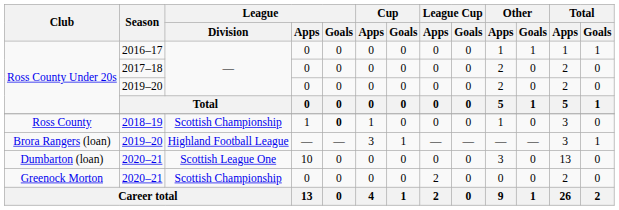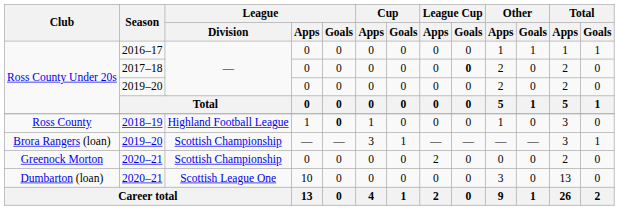 <table class="wikitable" style="text-align:center">
 <tr>
 <th rowspan="2">Club</th>
 <th rowspan="2">Season</th>
 <th colspan="3">League</th>
 <th colspan="2">Cup</th>
 <th colspan="2">League Cup</th>
 <th colspan="2">Other</th>
 <th colspan="2">Total</th>
 </tr>
 <tr>
 <th>Division</th>
 <th>Apps</th>
 <th>Goals</th>
 <th>Apps</th>
 <th>Goals</th>
 <th>Apps</th>
 <th>Goals</th>
 <th>Apps</th>
 <th>Goals</th>
 <th>Apps</th>
 <th>Goals</th>
 </tr>
 <tr>
 <td rowspan="4"><a href='#'>Ross County Under 20s</a></td>
 <td>2016–17</td>
 <td rowspan="3">—</td>
 <td>0</td>
 <td>0</td>
 <td>0</td>
 <td>0</td>
 <td>0</td>
 <td>0</td>
 <td>1</td>
 <td>1</td>
 <td>1</td>
 <td>1</td>
 </tr>
 <tr>
 <td>2017–18</td>
 <td>0</td>
 <td>0</td>
 <td>0</td>
 <td>0</td>
 <td>0</td>
-<td>0</td>
+<td><strong>0</strong></td>
 <td>2</td>
 <td>0</td>
 <td>2</td>
 <td>0</td>
 </tr>
 <tr>
 <td>2019–20</td>
 <td>0</td>
 <td>0</td>
 <td>0</td>
 <td>0</td>
 <td>0</td>
 <td>0</td>
 <td>2</td>
 <td>0</td>
 <td>2</td>
 <td>0</td>
 </tr>
 <tr>
 <th colspan=2>Total</th>
 <th>0</th>
 <th>0</th>
 <th>0</th>
 <th>0</th>
 <th>0</th>
 <th>0</th>
 <th>5</th>
 <th>1</th>
 <th>5</th>
 <th>1</th>
 </tr>
 <tr>
 </tr>
 <tr>
 <td><a href='#'>Ross County</a></td>
 <td><a href='#'>2018–19</a></td>
-<td><a href='#'>Scottish Championship</a></td>
+<td><a href='#'>Highland Football League</a></td>
 <td>1</td>
 <td><strong>0</strong></td>
 <td>1</td>
 <td>0</td>
 <td>0</td>
 <td>0</td>
 <td>1</td>
 <td>0</td>
 <td>3</td>
 <td>0</td>
 </tr>
 <tr>
 <td><a href='#'>Brora Rangers</a> (loan)</td>
 <td><a href='#'>2019–20</a></td>
-<td><a href='#'>Highland Football League</a></td>
+<td><a href='#'>Scottish Championship</a></td>
 <td>—</td>
 <td>—</td>
 <td>3</td>
 <td>1</td>
 <td>—</td>
 <td>—</td>
 <td>—</td>
 <td>—</td>
 <td>3</td>
 <td>1</td>
+</tr>
+<tr>
+<td><a href='#'>Greenock Morton</a></td>
+<td><a href='#'>2020–21</a></td>
+<td><a href='#'>Scottish Championship</a></td>
+<td>0</td>
+<td>0</td>
+<td>0</td>
+<td>0</td>
+<td>2</td>
+<td>0</td>
+<td>0</td>
+<td>0</td>
+<td>2</td>
+<td>0</td>
 </tr>
 <tr>
 <td><a href='#'>Dumbarton</a> (loan)</td>
 <td><a href='#'>2020–21</a></td>
 <td><a href='#'>Scottish League One</a></td>
 <td>10</td>
 <td>0</td>
 <td>0</td>
 <td>0</td>
 <td>0</td>
 <td>0</td>
 <td>3</td>
 <td>0</td>
 <td>13</td>
 <td>0</td>
 </tr>
 <tr>
-<td><a href='#'>Greenock Morton</a></td>
-<td><a href='#'>2020–21</a></td>
-<td><a href='#'>Scottish Championship</a></td>
-<td>0</td>
-<td>0</td>
-<td>0</td>
-<td>0</td>
-<td>2</td>
-<td>0</td>
-<td>0</td>
-<td>0</td>
-<td>2</td>
-<td>0</td>
-</tr>
-<tr>
 <th colspan="3">Career total</th>
 <th>13</th>
 <th>0</th>
 <th>4</th>
 <th>1</th>
 <th>2</th>
 <th>0</th>
 <th>9</th>
 <th>1</th>
 <th>26</th>
 <th>2</th>
 </tr>
 </table>
